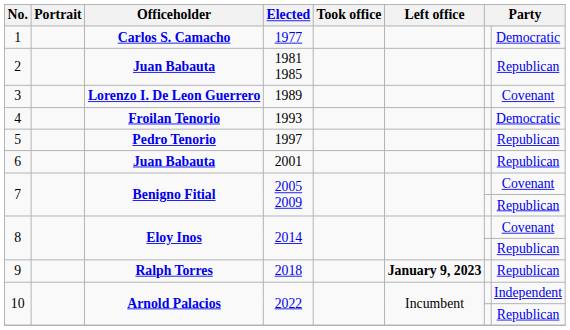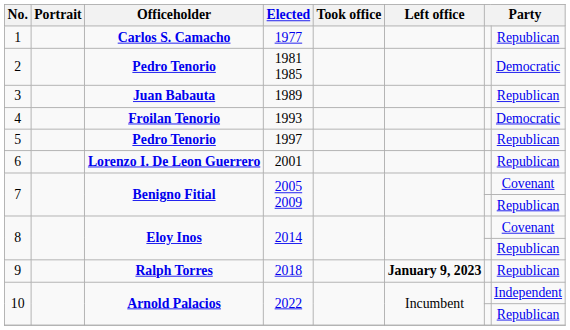 <table class="wikitable" style="text-align: center;">
 <tr>
 <th>No.</th>
 <th>Portrait</th>
 <th>Officeholder<br></th>
 <th><a href='#'>Elected</a></th>
 <th>Took office</th>
 <th>Left office</th>
 <th colspan=2>Party</th>
 </tr>
 <tr>
 <td>1</td>
 <td></td>
 <td><strong><a href='#'>Carlos S. Camacho</a></strong><br></td>
 <td><a href='#'>1977</a></td>
 <td></td>
 <td></td>
 <td bgcolor=></td>
-<td><a href='#'>Democratic</a></td>
+<td><a href='#'>Republican</a></td>
 </tr>
 <tr>
 <td>2</td>
 <td></td>
-<td><strong><a href='#'>Juan Babauta</a></strong><br></td>
+<td><strong><a href='#'>Pedro Tenorio</a></strong><br></td>
 <td>1981<br>1985</td>
 <td></td>
 <td></td>
 <td bgcolor=></td>
-<td><a href='#'>Republican</a></td>
+<td><a href='#'>Democratic</a></td>
 </tr>
 <tr>
 <td>3</td>
 <td></td>
-<td><strong><a href='#'>Lorenzo I. De Leon Guerrero</a></strong><br></td>
+<td><strong><a href='#'>Juan Babauta</a></strong><br></td>
 <td>1989</td>
 <td></td>
 <td></td>
 <td bgcolor=></td>
-<td><a href='#'>Covenant</a> </td>
+<td><a href='#'>Republican</a></td>
 </tr>
 <tr>
 <td>4</td>
 <td></td>
 <td><strong><a href='#'>Froilan Tenorio</a></strong><br></td>
 <td>1993</td>
 <td></td>
 <td></td>
 <td bgcolor=></td>
 <td><a href='#'>Democratic</a></td>
 </tr>
 <tr>
 <td>5</td>
 <td></td>
 <td><strong><a href='#'>Pedro Tenorio</a></strong><br></td>
 <td>1997</td>
 <td></td>
 <td></td>
 <td bgcolor=></td>
 <td><a href='#'>Republican</a></td>
 </tr>
 <tr>
 <td>6</td>
 <td></td>
-<td><strong><a href='#'>Juan Babauta</a></strong><br></td>
+<td><strong><a href='#'>Lorenzo I. De Leon Guerrero</a></strong><br></td>
 <td>2001</td>
 <td></td>
 <td></td>
 <td bgcolor=></td>
 <td><a href='#'>Republican</a></td>
 </tr>
 <tr>
 <td rowspan=2>7</td>
 <td rowspan=2></td>
 <td rowspan=2><strong><a href='#'>Benigno Fitial</a></strong><br></td>
 <td rowspan=2><a href='#'>2005</a><br><a href='#'>2009</a></td>
 <td rowspan=2></td>
 <td rowspan=2></td>
 <td bgcolor=></td>
 <td><a href='#'>Covenant</a> </td>
 </tr>
 <tr>
 <td bgcolor=></td>
 <td><a href='#'>Republican</a> </td>
 </tr>
 <tr>
 <td rowspan=2>8</td>
 <td rowspan=2></td>
 <td rowspan=2><strong><a href='#'>Eloy Inos</a></strong><br></td>
 <td rowspan=2><a href='#'>2014</a></td>
 <td rowspan=2></td>
 <td rowspan=2></td>
 <td bgcolor=></td>
 <td><a href='#'>Covenant</a> </td>
 </tr>
 <tr>
 <td bgcolor=></td>
 <td><a href='#'>Republican</a> </td>
 </tr>
 <tr>
 <td>9</td>
 <td></td>
 <td><strong><a href='#'>Ralph Torres</a></strong><br></td>
 <td><a href='#'>2018</a></td>
 <td></td>
 <td><strong>January 9, 2023</strong></td>
 <td bgcolor=></td>
 <td><a href='#'>Republican</a></td>
 </tr>
 <tr>
 <td rowspan=2>10</td>
 <td rowspan=2></td>
 <td rowspan=2><strong><a href='#'>Arnold Palacios</a></strong><br></td>
 <td rowspan=2><a href='#'>2022</a></td>
 <td rowspan=2></td>
 <td rowspan=2>Incumbent</td>
 <td bgcolor=></td>
 <td><a href='#'>Independent</a> </td>
 </tr>
 <tr>
 <td bgcolor=></td>
 <td><a href='#'>Republican</a> </td>
 </tr>
 <tr>
 </tr>
 </table>
